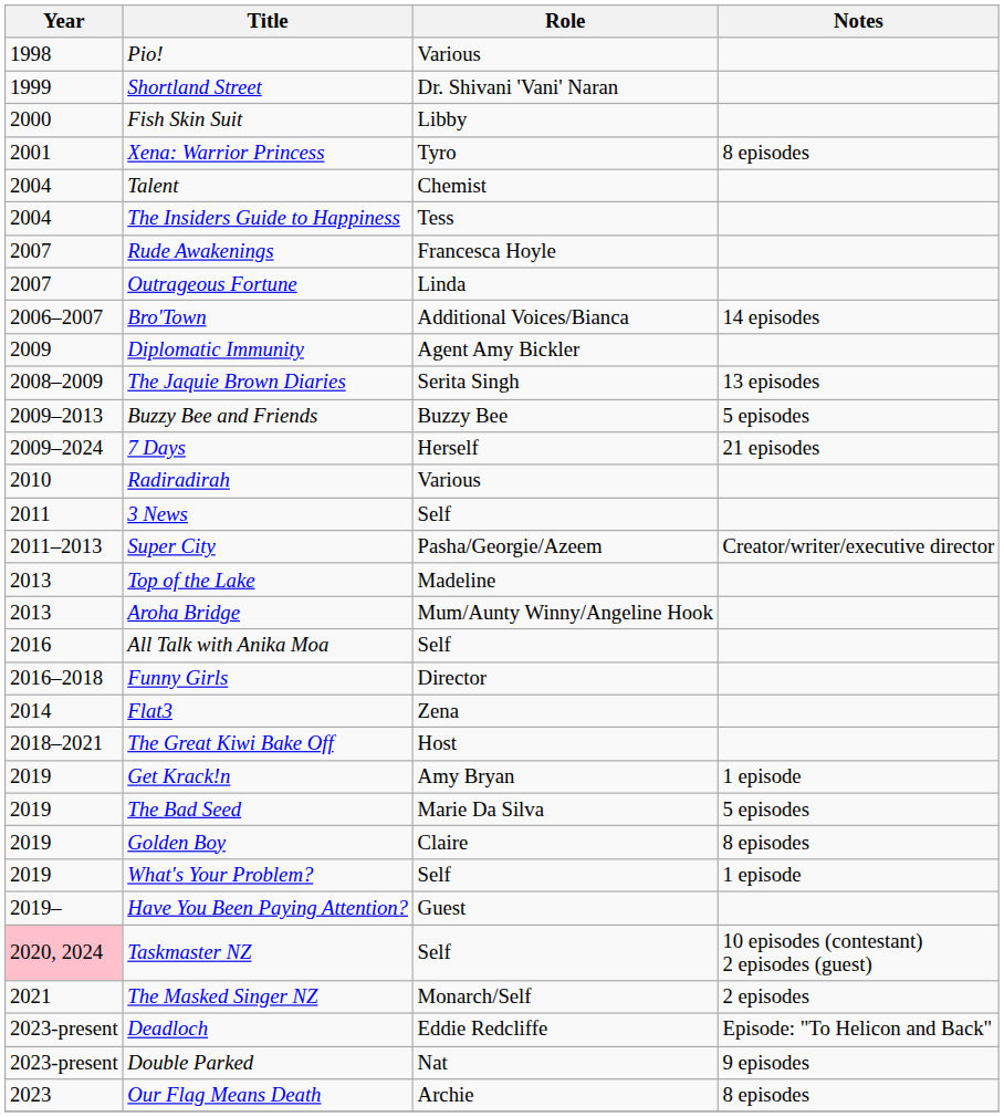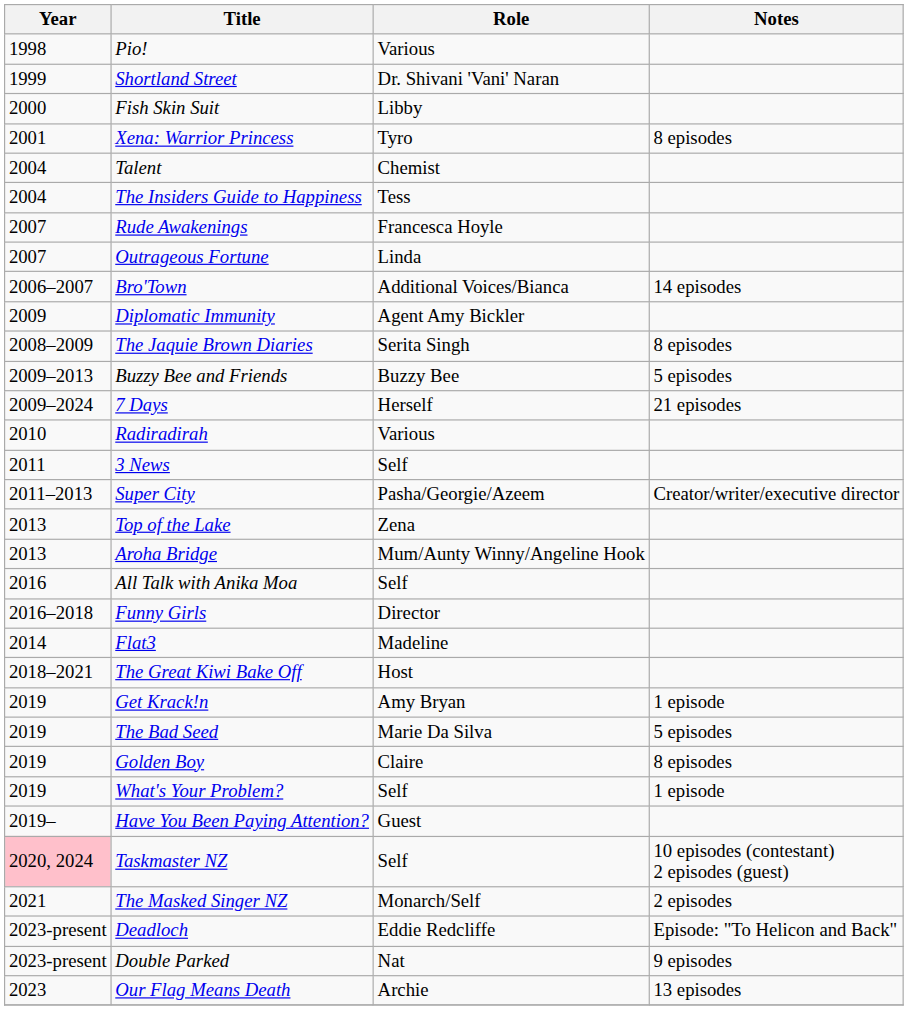 <table class="wikitable sortable">
 <tr>
 <th>Year</th>
 <th>Title</th>
 <th>Role</th>
 <th>Notes</th>
 </tr>
 <tr>
 <td>1998</td>
 <td><em>Pio!</em></td>
 <td>Various</td>
 <td></td>
 </tr>
 <tr>
 <td>1999</td>
 <td><em><a href='#'>Shortland Street</a></em></td>
 <td>Dr. Shivani 'Vani' Naran</td>
 <td></td>
 </tr>
 <tr>
 <td>2000</td>
 <td><em>Fish Skin Suit</em></td>
 <td>Libby</td>
 <td></td>
 </tr>
 <tr>
 <td>2001</td>
 <td><em><a href='#'>Xena: Warrior Princess</a></em></td>
 <td>Tyro</td>
 <td>8 episodes</td>
 </tr>
 <tr>
 <td>2004</td>
 <td><em>Talent</em></td>
 <td>Chemist</td>
 <td></td>
 </tr>
 <tr>
 <td>2004</td>
 <td><em><a href='#'>The Insiders Guide to Happiness</a></em></td>
 <td>Tess</td>
 <td></td>
 </tr>
 <tr>
 <td>2007</td>
 <td><em><a href='#'>Rude Awakenings</a></em></td>
 <td>Francesca Hoyle</td>
 <td></td>
 </tr>
 <tr>
 <td>2007</td>
 <td><em><a href='#'>Outrageous Fortune</a></em></td>
 <td>Linda</td>
 <td></td>
 </tr>
 <tr>
 <td>2006–2007</td>
 <td><em><a href='#'>Bro'Town</a></em></td>
 <td>Additional Voices/Bianca</td>
 <td>14 episodes</td>
 </tr>
 <tr>
 <td>2009</td>
 <td><em><a href='#'>Diplomatic Immunity</a></em></td>
 <td>Agent Amy Bickler</td>
 <td></td>
 </tr>
 <tr>
 <td>2008–2009</td>
 <td><em><a href='#'>The Jaquie Brown Diaries</a></em></td>
 <td>Serita Singh</td>
-<td>13 episodes</td>
+<td>8 episodes</td>
 </tr>
 <tr>
 <td>2009–2013</td>
 <td><em>Buzzy Bee and Friends</em></td>
 <td>Buzzy Bee</td>
 <td>5 episodes</td>
 </tr>
 <tr>
 <td>2009–2024</td>
 <td><em><a href='#'>7 Days</a></em></td>
 <td>Herself</td>
 <td>21 episodes</td>
 </tr>
 <tr>
 <td>2010</td>
 <td><em><a href='#'>Radiradirah</a></em></td>
 <td>Various</td>
 <td></td>
 </tr>
 <tr>
 <td>2011</td>
 <td><em><a href='#'>3 News</a></em></td>
 <td>Self</td>
 <td></td>
 </tr>
 <tr>
 <td>2011–2013</td>
 <td><em><a href='#'>Super City</a></em></td>
 <td>Pasha/Georgie/Azeem</td>
 <td>Creator/writer/executive director</td>
 </tr>
 <tr>
 <td>2013</td>
 <td><em><a href='#'>Top of the Lake</a></em></td>
-<td>Madeline</td>
+<td>Zena</td>
 <td></td>
 </tr>
 <tr>
 <td>2013</td>
 <td><em><a href='#'>Aroha Bridge</a></em></td>
 <td>Mum/Aunty Winny/Angeline Hook</td>
 <td></td>
 </tr>
 <tr>
 <td>2016</td>
 <td><em>All Talk with Anika Moa</em></td>
 <td>Self</td>
 <td></td>
 </tr>
 <tr>
 <td>2016–2018</td>
 <td><em><a href='#'>Funny Girls</a></em></td>
 <td>Director</td>
 <td></td>
 </tr>
 <tr>
 <td>2014</td>
 <td><em><a href='#'>Flat3</a></em></td>
-<td>Zena</td>
+<td>Madeline</td>
 <td></td>
 </tr>
 <tr>
 <td>2018–2021</td>
 <td><em><a href='#'>The Great Kiwi Bake Off</a></em></td>
 <td>Host</td>
 <td></td>
 </tr>
 <tr>
 <td>2019</td>
 <td><em><a href='#'>Get Krack!n</a></em></td>
 <td>Amy Bryan</td>
 <td>1 episode</td>
 </tr>
 <tr>
 <td>2019</td>
 <td><em><a href='#'>The Bad Seed</a></em></td>
 <td>Marie Da Silva</td>
 <td>5 episodes</td>
 </tr>
 <tr>
 <td>2019</td>
 <td><em><a href='#'>Golden Boy</a></em></td>
 <td>Claire</td>
 <td>8 episodes</td>
 </tr>
 <tr>
 <td>2019</td>
 <td><em><a href='#'>What's Your Problem?</a></em></td>
 <td>Self</td>
 <td>1 episode</td>
 </tr>
 <tr>
 <td>2019–</td>
 <td><em><a href='#'>Have You Been Paying Attention?</a></em></td>
 <td>Guest</td>
 <td></td>
 </tr>
 <tr>
 <td style="background: pink;">2020, 2024</td>
 <td><em><a href='#'>Taskmaster NZ</a></em></td>
 <td>Self</td>
 <td>10 episodes (contestant)<br>2 episodes (guest)</td>
 </tr>
 <tr>
 <td>2021</td>
 <td><em><a href='#'>The Masked Singer NZ</a></em></td>
 <td>Monarch/Self</td>
 <td>2 episodes</td>
 </tr>
 <tr>
 <td>2023-present</td>
 <td><em><a href='#'>Deadloch</a></em></td>
 <td>Eddie Redcliffe</td>
 <td>Episode: "To Helicon and Back"</td>
 </tr>
 <tr>
 <td>2023-present</td>
 <td><em>Double Parked</em></td>
 <td>Nat</td>
 <td>9 episodes</td>
 </tr>
 <tr>
 <td>2023</td>
 <td><em><a href='#'>Our Flag Means Death</a></em></td>
 <td>Archie</td>
-<td>8 episodes</td>
+<td>13 episodes</td>
 </tr>
 <tr>
 </tr>
 </table>
